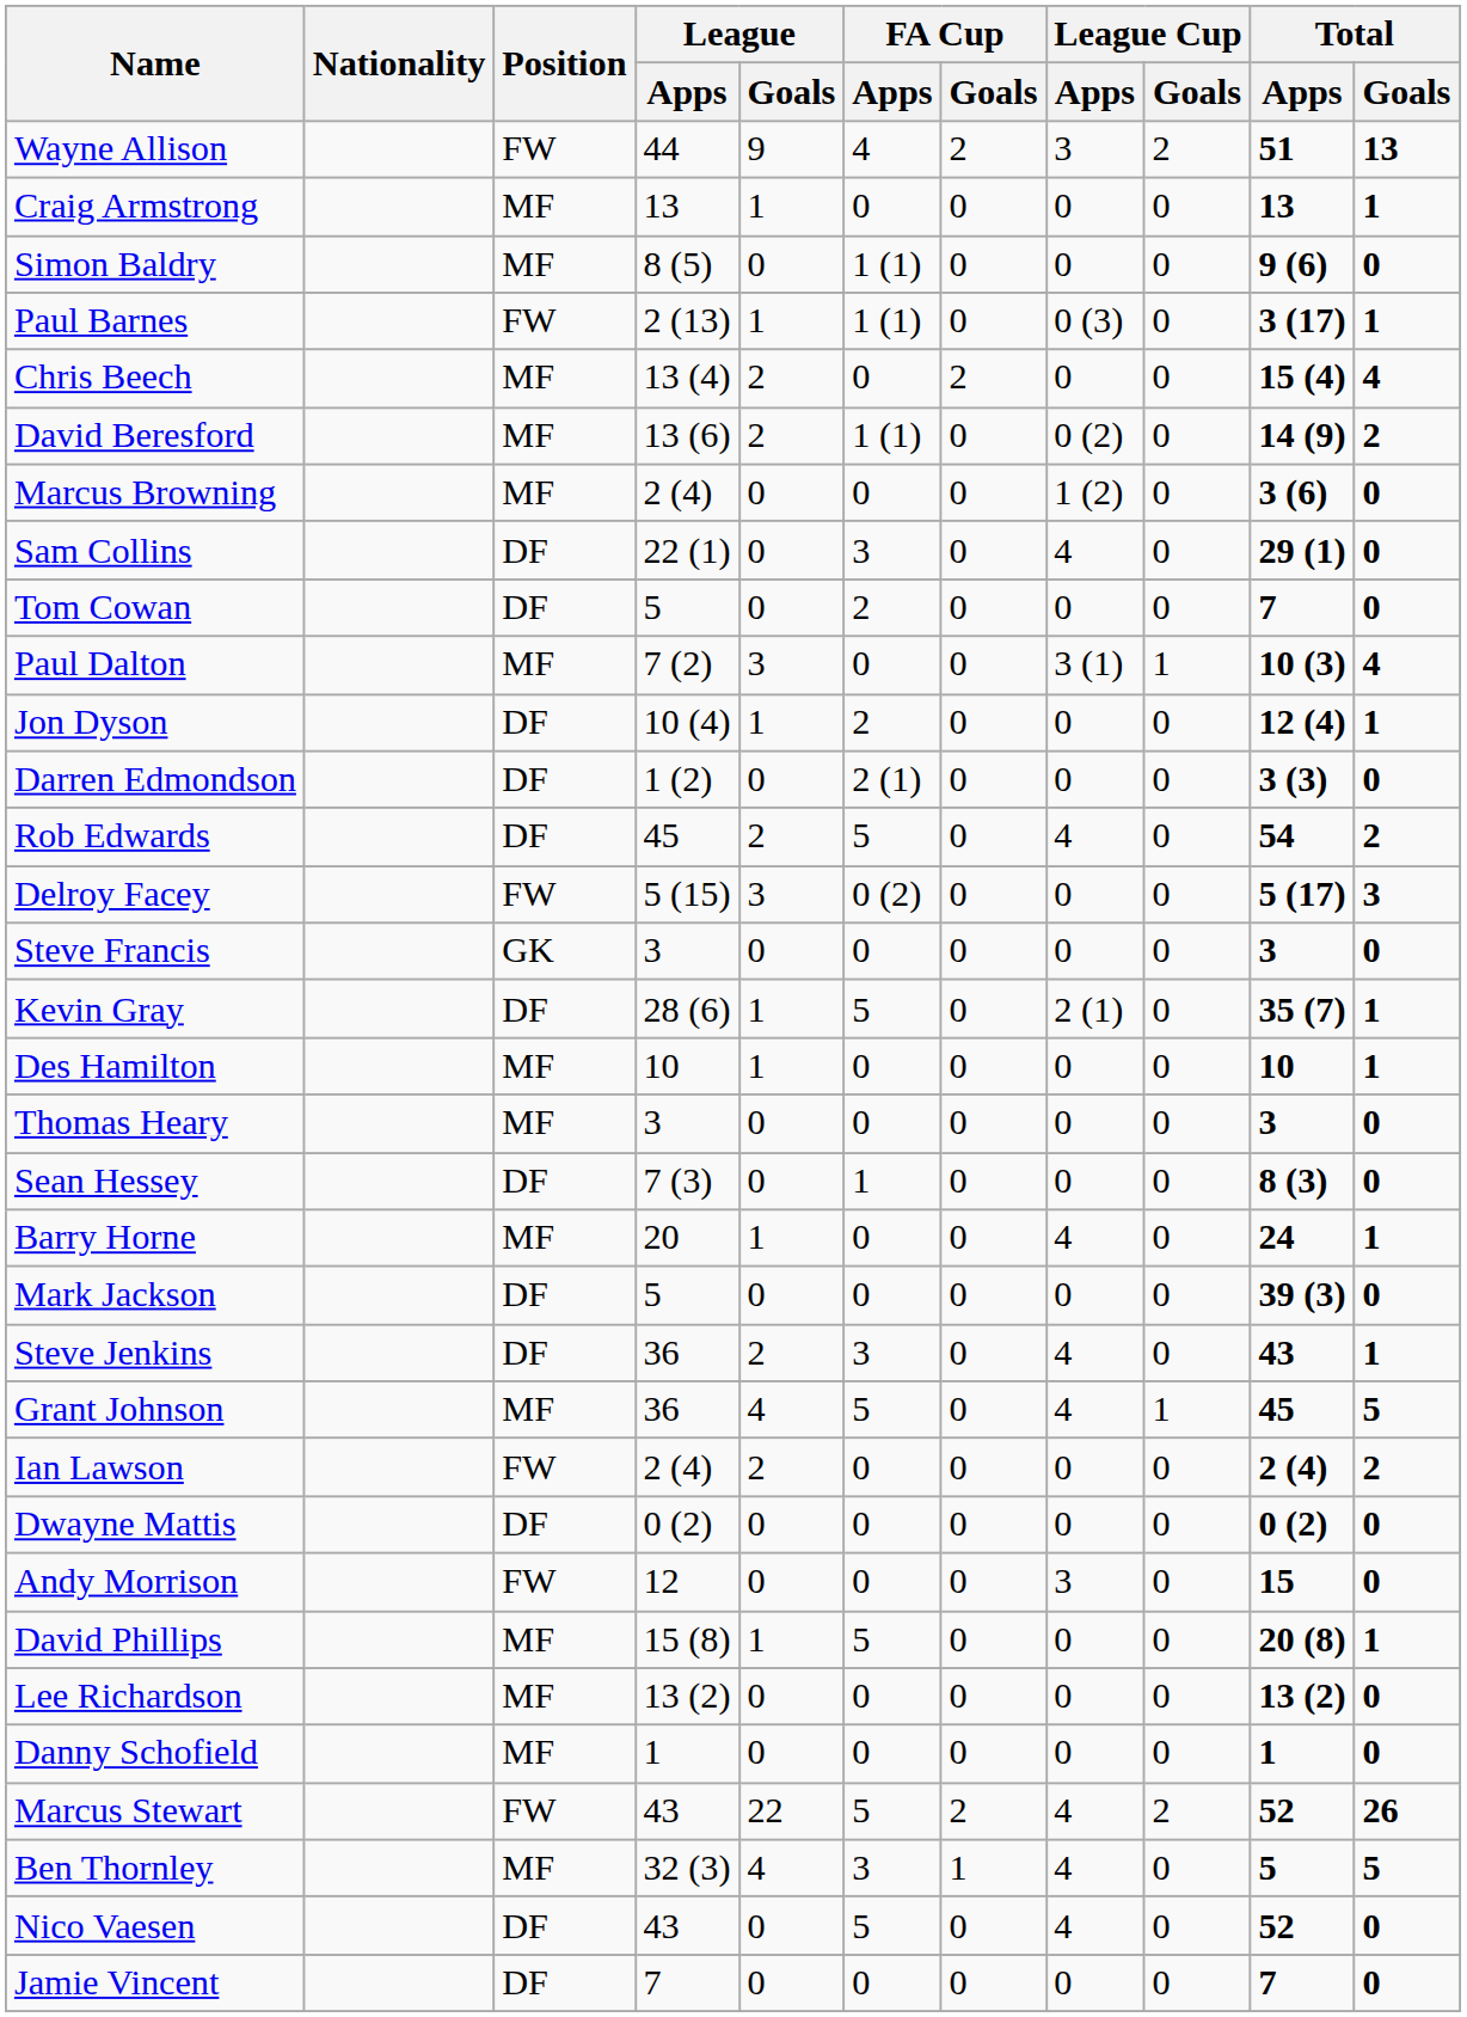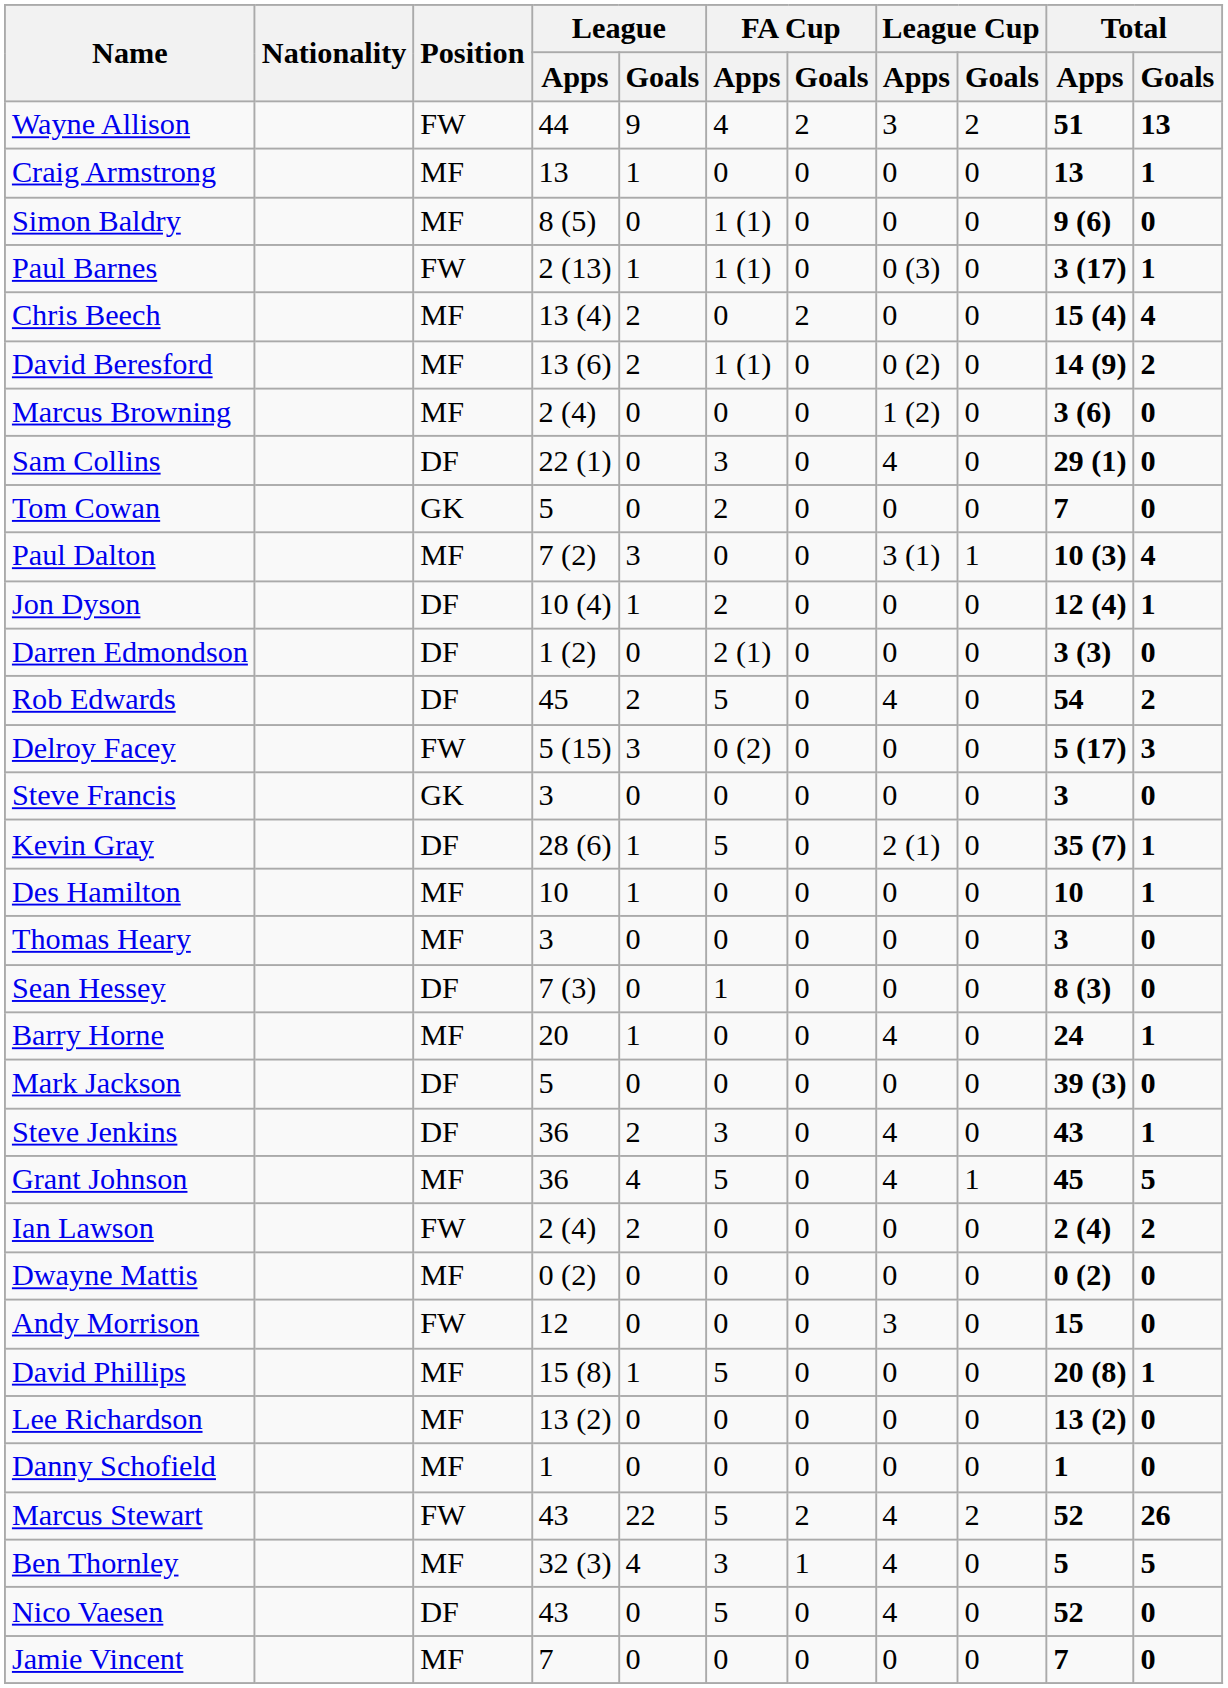 <table class="wikitable sortable">
 <tr>
 <th scope=col rowspan=2>Name</th>
 <th scope=col rowspan=2>Nationality</th>
 <th scope=col rowspan=2>Position</th>
 <th colspan=2>League</th>
 <th colspan=2>FA Cup</th>
 <th colspan=2>League Cup</th>
 <th colspan=2>Total</th>
 </tr>
 <tr>
 <th>Apps</th>
 <th>Goals</th>
 <th>Apps</th>
 <th>Goals</th>
 <th>Apps</th>
 <th>Goals</th>
 <th>Apps</th>
 <th>Goals</th>
 </tr>
 <tr>
 <td><a href='#'>Wayne Allison</a></td>
 <td></td>
 <td>FW</td>
 <td>44</td>
 <td>9</td>
 <td>4</td>
 <td>2</td>
 <td>3</td>
 <td>2</td>
 <td><strong>51</strong></td>
 <td><strong>13</strong></td>
 </tr>
 <tr>
 <td><a href='#'>Craig Armstrong</a></td>
 <td></td>
 <td>MF</td>
 <td>13</td>
 <td>1</td>
 <td>0</td>
 <td>0</td>
 <td>0</td>
 <td>0</td>
 <td><strong>13</strong></td>
 <td><strong>1</strong></td>
 </tr>
 <tr>
 <td><a href='#'>Simon Baldry</a></td>
 <td></td>
 <td>MF</td>
 <td>8 (5)</td>
 <td>0</td>
 <td>1 (1)</td>
 <td>0</td>
 <td>0</td>
 <td>0</td>
 <td><strong>9 (6)</strong></td>
 <td><strong>0</strong></td>
 </tr>
 <tr>
 <td><a href='#'>Paul Barnes</a></td>
 <td></td>
 <td>FW</td>
 <td>2 (13)</td>
 <td>1</td>
 <td>1 (1)</td>
 <td>0</td>
 <td>0 (3)</td>
 <td>0</td>
 <td><strong>3 (17)</strong></td>
 <td><strong>1</strong></td>
 </tr>
 <tr>
 <td><a href='#'>Chris Beech</a></td>
 <td></td>
 <td>MF</td>
 <td>13 (4)</td>
 <td>2</td>
 <td>0</td>
 <td>2</td>
 <td>0</td>
 <td>0</td>
 <td><strong>15 (4)</strong></td>
 <td><strong>4</strong></td>
 </tr>
 <tr>
 <td><a href='#'>David Beresford</a></td>
 <td></td>
 <td>MF</td>
 <td>13 (6)</td>
 <td>2</td>
 <td>1 (1)</td>
 <td>0</td>
 <td>0 (2)</td>
 <td>0</td>
 <td><strong>14 (9)</strong></td>
 <td><strong>2</strong></td>
 </tr>
 <tr>
 <td><a href='#'>Marcus Browning</a></td>
 <td></td>
 <td>MF</td>
 <td>2 (4)</td>
 <td>0</td>
 <td>0</td>
 <td>0</td>
 <td>1 (2)</td>
 <td>0</td>
 <td><strong>3 (6)</strong></td>
 <td><strong>0</strong></td>
 </tr>
 <tr>
 <td><a href='#'>Sam Collins</a></td>
 <td></td>
 <td>DF</td>
 <td>22 (1)</td>
 <td>0</td>
 <td>3</td>
 <td>0</td>
 <td>4</td>
 <td>0</td>
 <td><strong>29 (1)</strong></td>
 <td><strong>0</strong></td>
 </tr>
 <tr>
 <td><a href='#'>Tom Cowan</a></td>
 <td></td>
-<td>DF</td>
+<td>GK</td>
 <td>5</td>
 <td>0</td>
 <td>2</td>
 <td>0</td>
 <td>0</td>
 <td>0</td>
 <td><strong>7</strong></td>
 <td><strong>0</strong></td>
 </tr>
 <tr>
 <td><a href='#'>Paul Dalton</a></td>
 <td></td>
 <td>MF</td>
 <td>7 (2)</td>
 <td>3</td>
 <td>0</td>
 <td>0</td>
 <td>3 (1)</td>
 <td>1</td>
 <td><strong>10 (3)</strong></td>
 <td><strong>4</strong></td>
 </tr>
 <tr>
 <td><a href='#'>Jon Dyson</a></td>
 <td></td>
 <td>DF</td>
 <td>10 (4)</td>
 <td>1</td>
 <td>2</td>
 <td>0</td>
 <td>0</td>
 <td>0</td>
 <td><strong>12 (4)</strong></td>
 <td><strong>1</strong></td>
 </tr>
 <tr>
 <td><a href='#'>Darren Edmondson</a></td>
 <td></td>
 <td>DF</td>
 <td>1 (2)</td>
 <td>0</td>
 <td>2 (1)</td>
 <td>0</td>
 <td>0</td>
 <td>0</td>
 <td><strong>3 (3)</strong></td>
 <td><strong>0</strong></td>
 </tr>
 <tr>
 <td><a href='#'>Rob Edwards</a></td>
 <td></td>
 <td>DF</td>
 <td>45</td>
 <td>2</td>
 <td>5</td>
 <td>0</td>
 <td>4</td>
 <td>0</td>
 <td><strong>54</strong></td>
 <td><strong>2</strong></td>
 </tr>
 <tr>
 <td><a href='#'>Delroy Facey</a></td>
 <td></td>
 <td>FW</td>
 <td>5 (15)</td>
 <td>3</td>
 <td>0 (2)</td>
 <td>0</td>
 <td>0</td>
 <td>0</td>
 <td><strong>5 (17)</strong></td>
 <td><strong>3</strong></td>
 </tr>
 <tr>
 <td><a href='#'>Steve Francis</a></td>
 <td></td>
 <td>GK</td>
 <td>3</td>
 <td>0</td>
 <td>0</td>
 <td>0</td>
 <td>0</td>
 <td>0</td>
 <td><strong>3</strong></td>
 <td><strong>0</strong></td>
 </tr>
 <tr>
 <td><a href='#'>Kevin Gray</a></td>
 <td></td>
 <td>DF</td>
 <td>28 (6)</td>
 <td>1</td>
 <td>5</td>
 <td>0</td>
 <td>2 (1)</td>
 <td>0</td>
 <td><strong>35 (7)</strong></td>
 <td><strong>1</strong></td>
 </tr>
 <tr>
 <td><a href='#'>Des Hamilton</a></td>
 <td></td>
 <td>MF</td>
 <td>10</td>
 <td>1</td>
 <td>0</td>
 <td>0</td>
 <td>0</td>
 <td>0</td>
 <td><strong>10</strong></td>
 <td><strong>1</strong></td>
 </tr>
 <tr>
 <td><a href='#'>Thomas Heary</a></td>
 <td></td>
 <td>MF</td>
 <td>3</td>
 <td>0</td>
 <td>0</td>
 <td>0</td>
 <td>0</td>
 <td>0</td>
 <td><strong>3</strong></td>
 <td><strong>0</strong></td>
 </tr>
 <tr>
 <td><a href='#'>Sean Hessey</a></td>
 <td></td>
 <td>DF</td>
 <td>7 (3)</td>
 <td>0</td>
 <td>1</td>
 <td>0</td>
 <td>0</td>
 <td>0</td>
 <td><strong>8 (3)</strong></td>
 <td><strong>0</strong></td>
 </tr>
 <tr>
 <td><a href='#'>Barry Horne</a></td>
 <td></td>
 <td>MF</td>
 <td>20</td>
 <td>1</td>
 <td>0</td>
 <td>0</td>
 <td>4</td>
 <td>0</td>
 <td><strong>24</strong></td>
 <td><strong>1</strong></td>
 </tr>
 <tr>
 <td><a href='#'>Mark Jackson</a></td>
 <td></td>
 <td>DF</td>
 <td>5</td>
 <td>0</td>
 <td>0</td>
 <td>0</td>
 <td>0</td>
 <td>0</td>
 <td><strong>39 (3)</strong></td>
 <td><strong>0</strong></td>
 </tr>
 <tr>
 <td><a href='#'>Steve Jenkins</a></td>
 <td></td>
 <td>DF</td>
 <td>36</td>
 <td>2</td>
 <td>3</td>
 <td>0</td>
 <td>4</td>
 <td>0</td>
 <td><strong>43</strong></td>
 <td><strong>1</strong></td>
 </tr>
 <tr>
 <td><a href='#'>Grant Johnson</a></td>
 <td></td>
 <td>MF</td>
 <td>36</td>
 <td>4</td>
 <td>5</td>
 <td>0</td>
 <td>4</td>
 <td>1</td>
 <td><strong>45</strong></td>
 <td><strong>5</strong></td>
 </tr>
 <tr>
 <td><a href='#'>Ian Lawson</a></td>
 <td></td>
 <td>FW</td>
 <td>2 (4)</td>
 <td>2</td>
 <td>0</td>
 <td>0</td>
 <td>0</td>
 <td>0</td>
 <td><strong>2 (4)</strong></td>
 <td><strong>2</strong></td>
 </tr>
 <tr>
 <td><a href='#'>Dwayne Mattis</a></td>
 <td></td>
-<td>DF</td>
+<td>MF</td>
 <td>0 (2)</td>
 <td>0</td>
 <td>0</td>
 <td>0</td>
 <td>0</td>
 <td>0</td>
 <td><strong>0 (2)</strong></td>
 <td><strong>0</strong></td>
 </tr>
 <tr>
 <td><a href='#'>Andy Morrison</a></td>
 <td></td>
 <td>FW</td>
 <td>12</td>
 <td>0</td>
 <td>0</td>
 <td>0</td>
 <td>3</td>
 <td>0</td>
 <td><strong>15</strong></td>
 <td><strong>0</strong></td>
 </tr>
 <tr>
 <td><a href='#'>David Phillips</a></td>
 <td></td>
 <td>MF</td>
 <td>15 (8)</td>
 <td>1</td>
 <td>5</td>
 <td>0</td>
 <td>0</td>
 <td>0</td>
 <td><strong>20 (8)</strong></td>
 <td><strong>1</strong></td>
 </tr>
 <tr>
 <td><a href='#'>Lee Richardson</a></td>
 <td></td>
 <td>MF</td>
 <td>13 (2)</td>
 <td>0</td>
 <td>0</td>
 <td>0</td>
 <td>0</td>
 <td>0</td>
 <td><strong>13 (2)</strong></td>
 <td><strong>0</strong></td>
 </tr>
 <tr>
 <td><a href='#'>Danny Schofield</a></td>
 <td></td>
 <td>MF</td>
 <td>1</td>
 <td>0</td>
 <td>0</td>
 <td>0</td>
 <td>0</td>
 <td>0</td>
 <td><strong>1</strong></td>
 <td><strong>0</strong></td>
 </tr>
 <tr>
 <td><a href='#'>Marcus Stewart</a></td>
 <td></td>
 <td>FW</td>
 <td>43</td>
 <td>22</td>
 <td>5</td>
 <td>2</td>
 <td>4</td>
 <td>2</td>
 <td><strong>52</strong></td>
 <td><strong>26</strong></td>
 </tr>
 <tr>
 <td><a href='#'>Ben Thornley</a></td>
 <td></td>
 <td>MF</td>
 <td>32 (3)</td>
 <td>4</td>
 <td>3</td>
 <td>1</td>
 <td>4</td>
 <td>0</td>
 <td><strong>5</strong></td>
 <td><strong>5</strong></td>
 </tr>
 <tr>
 <td><a href='#'>Nico Vaesen</a></td>
 <td></td>
 <td>DF</td>
 <td>43</td>
 <td>0</td>
 <td>5</td>
 <td>0</td>
 <td>4</td>
 <td>0</td>
 <td><strong>52</strong></td>
 <td><strong>0</strong></td>
 </tr>
 <tr>
 <td><a href='#'>Jamie Vincent</a></td>
 <td></td>
-<td>DF</td>
+<td>MF</td>
 <td>7</td>
 <td>0</td>
 <td>0</td>
 <td>0</td>
 <td>0</td>
 <td>0</td>
 <td><strong>7</strong></td>
 <td><strong>0</strong></td>
 </tr>
 <tr>
 </tr>
 </table>
